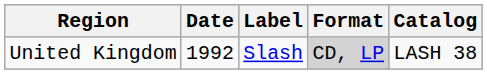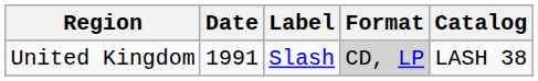 <table class="wikitable">
 <tr>
 <th>Region</th>
 <th>Date</th>
 <th>Label</th>
 <th>Format</th>
 <th>Catalog</th>
 </tr>
 <tr>
 <td>United Kingdom</td>
-<td>1992</td>
+<td>1991</td>
 <td><a href='#'>Slash</a></td>
 <td style="background: lightgrey;">CD, <a href='#'>LP</a></td>
 <td>LASH 38</td>
 </tr>
 </table>
